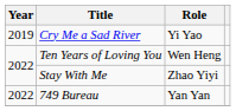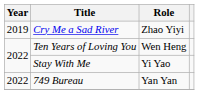 <table class="wikitable sortable plainrowheaders">
 <tr>
 <th scope="col">Year</th>
 <th scope="col">Title</th>
 <th scope="col">Role</th>
 <th scope="col" class="unsortable"></th>
 </tr>
 <tr>
 <td>2019</td>
 <td><em><a href='#'>Cry Me a Sad River</a></em></td>
-<td>Yi Yao</td>
+<td>Zhao Yiyi</td>
 <td></td>
 </tr>
 <tr>
 <td rowspan="2">2022</td>
 <td><em>Ten Years of Loving You</em></td>
 <td>Wen Heng</td>
 <td></td>
 </tr>
 <tr>
 <td><em>Stay With Me</em></td>
-<td>Zhao Yiyi</td>
+<td>Yi Yao</td>
 <td></td>
 </tr>
 <tr>
 <td>2022</td>
 <td><em>749 Bureau</em></td>
 <td>Yan Yan</td>
 <td></td>
 </tr>
 <tr>
 </tr>
 </table>
